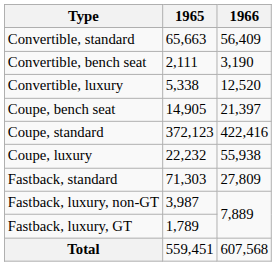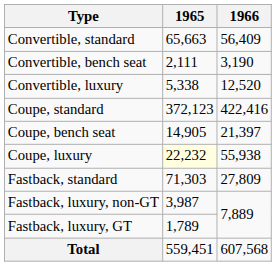 <table class="wikitable">
 <tr>
 <th>Type</th>
 <th>1965</th>
 <th>1966</th>
 </tr>
 <tr>
 <td>Convertible, standard</td>
 <td>65,663</td>
 <td>56,409</td>
 </tr>
 <tr>
 <td>Convertible, bench seat</td>
 <td>2,111</td>
 <td>3,190</td>
 </tr>
 <tr>
 <td>Convertible, luxury</td>
 <td>5,338</td>
 <td>12,520</td>
 </tr>
 <tr>
+<td>Coupe, standard</td>
+<td>372,123</td>
+<td>422,416</td>
+</tr>
+<tr>
 <td>Coupe, bench seat</td>
 <td>14,905</td>
 <td>21,397</td>
 </tr>
 <tr>
-<td>Coupe, standard</td>
-<td>372,123</td>
-<td>422,416</td>
-</tr>
-<tr>
 <td>Coupe, luxury</td>
-<td>22,232</td>
+<td style="background: lightyellow;">22,232</td>
 <td>55,938</td>
 </tr>
 <tr>
 <td>Fastback, standard</td>
 <td>71,303</td>
 <td>27,809</td>
 </tr>
 <tr>
 <td>Fastback, luxury, non-GT</td>
 <td>3,987</td>
 <td rowspan=2>7,889</td>
 </tr>
 <tr>
 <td>Fastback, luxury, GT</td>
 <td>1,789</td>
 </tr>
 <tr>
 <th>Total</th>
 <td>559,451</td>
 <td>607,568</td>
 </tr>
 </table>
